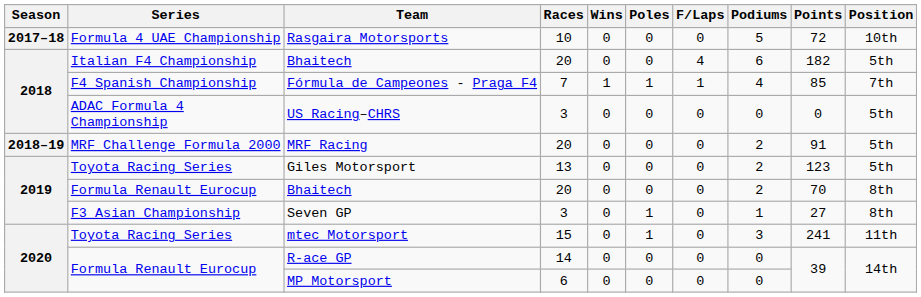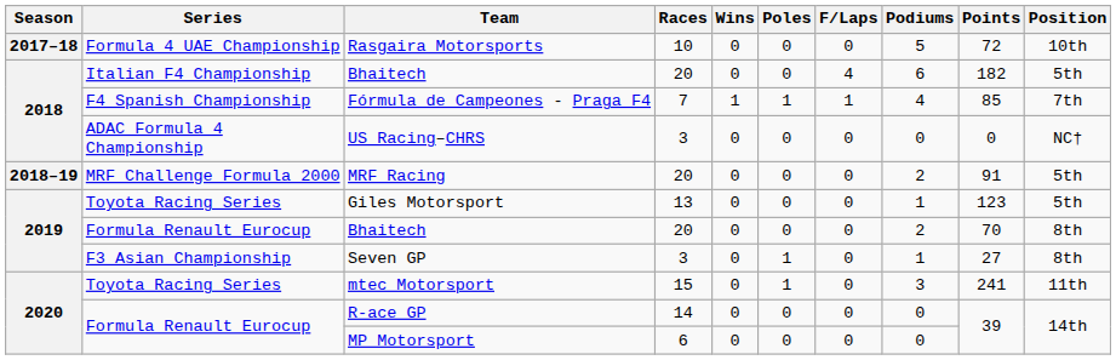 <table class="wikitable" style="font-size: 90%; text-align:center">
 <tr>
 <th>Season</th>
 <th>Series</th>
 <th>Team</th>
 <th>Races</th>
 <th>Wins</th>
 <th>Poles</th>
 <th>F/Laps</th>
 <th>Podiums</th>
 <th>Points</th>
 <th>Position</th>
 </tr>
 <tr>
 <th nowrap>2017–18</th>
 <td align=left nowrap><a href='#'>Formula 4 UAE Championship</a></td>
 <td align=left><a href='#'>Rasgaira Motorsports</a></td>
 <td>10</td>
 <td>0</td>
 <td>0</td>
 <td>0</td>
 <td>5</td>
 <td>72</td>
 <td>10th</td>
 </tr>
 <tr>
 <th rowspan=3>2018</th>
 <td align=left><a href='#'>Italian F4 Championship</a></td>
 <td align=left><a href='#'>Bhaitech</a></td>
 <td>20</td>
 <td>0</td>
 <td>0</td>
 <td>4</td>
 <td>6</td>
 <td>182</td>
 <td>5th</td>
 </tr>
 <tr>
 <td align="left" nowrap><a href='#'>F4 Spanish Championship</a></td>
 <td align="left" nowrap><a href='#'>Fórmula de Campeones</a> - <a href='#'>Praga F4</a></td>
 <td>7</td>
 <td>1</td>
 <td>1</td>
 <td>1</td>
 <td>4</td>
 <td>85</td>
 <td>7th</td>
 </tr>
 <tr>
 <td align=left><a href='#'>ADAC Formula 4 Championship</a></td>
 <td align=left><a href='#'>US Racing</a>–<a href='#'>CHRS</a></td>
 <td>3</td>
 <td>0</td>
 <td>0</td>
 <td>0</td>
 <td>0</td>
 <td>0</td>
-<td>5th</td>
+<td>NC†</td>
 </tr>
 <tr>
 <th>2018–19</th>
 <td align=left><a href='#'>MRF Challenge Formula 2000</a></td>
 <td align=left><a href='#'>MRF Racing</a></td>
 <td>20</td>
 <td>0</td>
 <td>0</td>
 <td>0</td>
 <td>2</td>
 <td>91</td>
 <td>5th</td>
 </tr>
 <tr>
 <th rowspan=3>2019</th>
 <td align=left><a href='#'>Toyota Racing Series</a></td>
 <td align=left>Giles Motorsport</td>
 <td>13</td>
 <td>0</td>
 <td>0</td>
 <td>0</td>
-<td>2</td>
+<td>1</td>
 <td>123</td>
 <td>5th</td>
 </tr>
 <tr>
 <td align=left><a href='#'>Formula Renault Eurocup</a></td>
 <td align=left><a href='#'>Bhaitech</a></td>
 <td>20</td>
 <td>0</td>
 <td>0</td>
 <td>0</td>
 <td>2</td>
 <td>70</td>
 <td>8th</td>
 </tr>
 <tr>
 <td align=left><a href='#'>F3 Asian Championship</a></td>
 <td align=left nowrap>Seven GP</td>
 <td>3</td>
 <td>0</td>
 <td>1</td>
 <td>0</td>
 <td>1</td>
 <td>27</td>
 <td>8th</td>
 </tr>
 <tr>
 <th rowspan=3>2020</th>
 <td align=left><a href='#'>Toyota Racing Series</a></td>
 <td align=left><a href='#'>mtec Motorsport</a></td>
 <td>15</td>
 <td>0</td>
 <td>1</td>
 <td>0</td>
 <td>3</td>
 <td>241</td>
 <td>11th</td>
 </tr>
 <tr>
 <td rowspan=2 align=left><a href='#'>Formula Renault Eurocup</a></td>
 <td align=left><a href='#'>R-ace GP</a></td>
 <td>14</td>
 <td>0</td>
 <td>0</td>
 <td>0</td>
 <td>0</td>
 <td rowspan=2>39</td>
 <td rowspan=2>14th</td>
 </tr>
 <tr>
 <td align=left><a href='#'>MP Motorsport</a></td>
 <td>6</td>
 <td>0</td>
 <td>0</td>
 <td>0</td>
 <td>0</td>
 </tr>
 </table>
